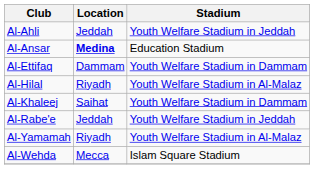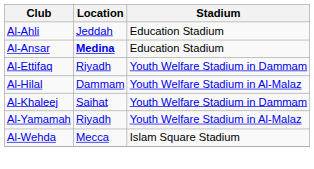 <table class="wikitable sortable">
 <tr>
 <th>Club</th>
 <th>Location</th>
 <th>Stadium</th>
 </tr>
 <tr>
 <td><a href='#'>Al-Ahli</a></td>
 <td><a href='#'>Jeddah</a></td>
-<td><a href='#'>Youth Welfare Stadium in Jeddah</a></td>
+<td>Education Stadium</td>
 </tr>
 <tr>
 <td><a href='#'>Al-Ansar</a></td>
 <td><strong><a href='#'>Medina</a></strong></td>
 <td>Education Stadium</td>
 </tr>
 <tr>
 <td><a href='#'>Al-Ettifaq</a></td>
-<td><a href='#'>Dammam</a></td>
+<td><a href='#'>Riyadh</a></td>
 <td><a href='#'>Youth Welfare Stadium in Dammam</a></td>
 </tr>
 <tr>
 <td><a href='#'>Al-Hilal</a></td>
-<td><a href='#'>Riyadh</a></td>
+<td><a href='#'>Dammam</a></td>
 <td><a href='#'>Youth Welfare Stadium in Al-Malaz</a></td>
 </tr>
 <tr>
 <td><a href='#'>Al-Khaleej</a></td>
 <td><a href='#'>Saihat</a></td>
 <td><a href='#'>Youth Welfare Stadium in Dammam</a></td>
-</tr>
-<tr>
-<td><a href='#'>Al-Rabe'e</a></td>
-<td><a href='#'>Jeddah</a></td>
-<td><a href='#'>Youth Welfare Stadium in Jeddah</a></td>
 </tr>
 <tr>
 <td><a href='#'>Al-Yamamah</a></td>
 <td><a href='#'>Riyadh</a></td>
 <td><a href='#'>Youth Welfare Stadium in Al-Malaz</a></td>
 </tr>
 <tr>
 <td><a href='#'>Al-Wehda</a></td>
 <td><a href='#'>Mecca</a></td>
 <td>Islam Square Stadium</td>
 </tr>
 <tr>
 </tr>
 </table>
